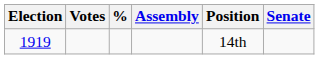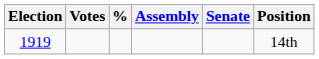 <table class=wikitable style=text-align:center>
 <tr>
 <th>Election</th>
 <th>Votes</th>
 <th>%</th>
 <th><a href='#'>Assembly</a></th>
+<th><a href='#'>Senate</a></th>
 <th>Position</th>
-<th><a href='#'>Senate</a></th>
 </tr>
 <tr>
 <td><a href='#'>1919</a></td>
 <td></td>
 <td></td>
 <td></td>
+<td></td>
 <td>14th</td>
-<td></td>
 </tr>
 </table>
